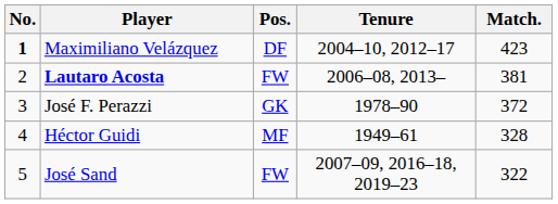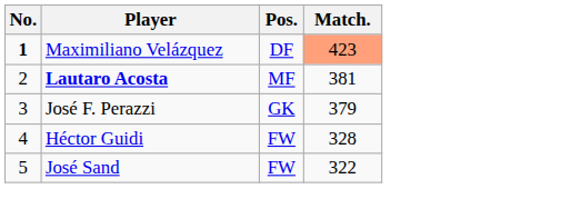 <table class="wikitable sortable" style="text-align:center">
 <tr>
 <th width=20px>No.</th>
 <th width=180px>Player</th>
 <th width=30px>Pos.</th>
-<th width=150px>Tenure</th>
 <th width=60px>Match.</th>
 </tr>
 <tr>
 <td><strong>1</strong></td>
 <td align=left> <a href='#'>Maximiliano Velázquez</a></td>
 <td><a href='#'>DF</a></td>
-<td>2004–10, 2012–17</td>
-<td>423</td>
+<td style="background: lightsalmon;">423</td>
 </tr>
 <tr>
 <td>2</td>
 <td align=left> <strong><a href='#'>Lautaro Acosta</a></strong></td>
-<td><a href='#'>FW</a></td>
-<td>2006–08, 2013–</td>
+<td><a href='#'>MF</a></td>
 <td>381</td>
 </tr>
 <tr>
 <td>3</td>
 <td align=left> José F. Perazzi</td>
 <td><a href='#'>GK</a></td>
-<td>1978–90</td>
-<td>372</td>
+<td>379</td>
 </tr>
 <tr>
 <td>4</td>
 <td align=left> <a href='#'>Héctor Guidi</a></td>
-<td><a href='#'>MF</a></td>
-<td>1949–61</td>
+<td><a href='#'>FW</a></td>
 <td>328</td>
 </tr>
 <tr>
 <td>5</td>
 <td align=left> <a href='#'>José Sand</a></td>
 <td><a href='#'>FW</a></td>
-<td>2007–09, 2016–18, 2019–23</td>
 <td>322</td>
 </tr>
 </table>
